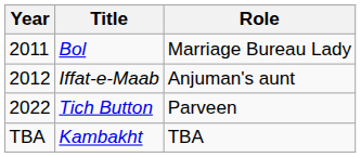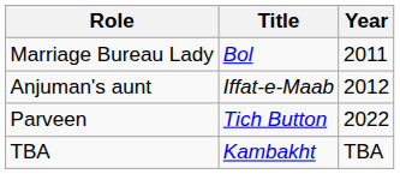 <table class="wikitable sortable plainrowheaders">
 <tr style="text-align:center;">
+<th scope="col">Role</th>
+<th scope="col">Title</th>
 <th scope="col">Year</th>
-<th scope="col">Title</th>
-<th scope="col">Role</th>
 </tr>
 <tr>
+<td>Marriage Bureau Lady</td>
+<td><em><a href='#'>Bol</a></em></td>
 <td>2011</td>
-<td><em><a href='#'>Bol</a></em></td>
-<td>Marriage Bureau Lady</td>
 </tr>
 <tr>
+<td>Anjuman's aunt</td>
+<td><em>Iffat-e-Maab</em></td>
 <td>2012</td>
-<td><em>Iffat-e-Maab</em></td>
-<td>Anjuman's aunt</td>
 </tr>
 <tr>
+<td>Parveen</td>
+<td><em><a href='#'>Tich Button</a></em></td>
 <td>2022</td>
-<td><em><a href='#'>Tich Button</a></em></td>
-<td>Parveen</td>
 </tr>
 <tr>
 <td>TBA</td>
 <td><em><a href='#'>Kambakht</a></em></td>
 <td>TBA</td>
 </tr>
 </table>
